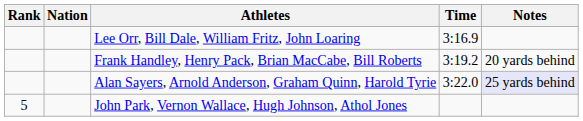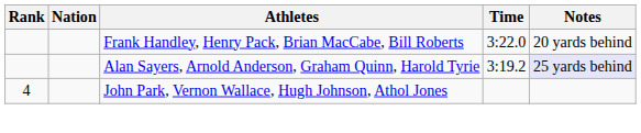 <table class="wikitable sortable" style="text-align:center">
 <tr>
 <th>Rank</th>
 <th>Nation</th>
 <th>Athletes</th>
 <th>Time</th>
 <th>Notes</th>
 </tr>
 <tr>
 <td></td>
 <td align=left></td>
-<td align=left><a href='#'>Lee Orr</a>, <a href='#'>Bill Dale</a>, <a href='#'>William Fritz</a>, <a href='#'>John Loaring</a></td>
-<td>3:16.9</td>
-<td></td>
-</tr>
-<tr>
-<td></td>
-<td align=left></td>
 <td align=left><a href='#'>Frank Handley</a>, <a href='#'>Henry Pack</a>, <a href='#'>Brian MacCabe</a>, <a href='#'>Bill Roberts</a></td>
-<td>3:19.2</td>
+<td>3:22.0</td>
 <td>20 yards behind</td>
 </tr>
 <tr>
 <td></td>
 <td align=left></td>
 <td align=left><a href='#'>Alan Sayers</a>, <a href='#'>Arnold Anderson</a>, <a href='#'>Graham Quinn</a>, <a href='#'>Harold Tyrie</a></td>
-<td>3:22.0</td>
+<td>3:19.2</td>
 <td style="background: lavender;">25 yards behind</td>
 </tr>
 <tr>
-<td>5</td>
+<td>4</td>
 <td align=left></td>
 <td align=left><a href='#'>John Park</a>, <a href='#'>Vernon Wallace</a>, <a href='#'>Hugh Johnson</a>, <a href='#'>Athol Jones</a></td>
 <td></td>
 <td></td>
 </tr>
 </table>
